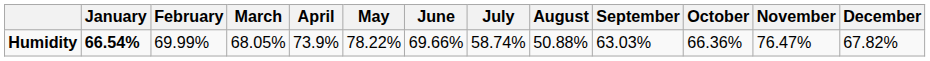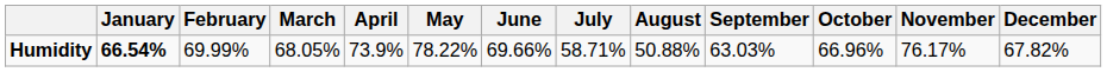 <table class="wikitable">
 <tr>
 <th></th>
 <th>January</th>
 <th>February</th>
 <th>March</th>
 <th>April</th>
 <th>May</th>
 <th>June</th>
 <th>July</th>
 <th>August</th>
 <th>September</th>
 <th>October</th>
 <th>November</th>
 <th>December</th>
 </tr>
 <tr>
 <td><strong>Humidity</strong></td>
 <td><strong>66.54%</strong></td>
 <td>69.99%</td>
 <td>68.05%</td>
 <td>73.9%</td>
 <td>78.22%</td>
 <td>69.66%</td>
-<td>58.74%</td>
+<td>58.71%</td>
 <td>50.88%</td>
 <td>63.03%</td>
-<td>66.36%</td>
-<td>76.47%</td>
+<td>66.96%</td>
+<td>76.17%</td>
 <td>67.82%</td>
 </tr>
 </table>
